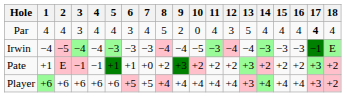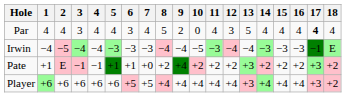 <table class="wikitable" style="text-align:center">
 <tr>
 <th>Hole</th>
 <th>1</th>
 <th>2</th>
 <th>3</th>
 <th>4</th>
 <th>5</th>
 <th>6</th>
 <th>7</th>
 <th>8</th>
 <th>9</th>
 <th>10</th>
 <th>11</th>
 <th>12</th>
 <th>13</th>
 <th>14</th>
 <th>15</th>
 <th>16</th>
 <th>17</th>
 <th>18</th>
 </tr>
 <tr>
 <td>Par</td>
 <td>4</td>
 <td>4</td>
 <td>3</td>
 <td>4</td>
 <td>4</td>
 <td>3</td>
 <td>4</td>
 <td>5</td>
 <td>2</td>
 <td>0</td>
 <td>4</td>
 <td>3</td>
 <td>5</td>
 <td>4</td>
 <td>4</td>
 <td>4</td>
 <td><strong>4</strong></td>
 <td>4</td>
 </tr>
 <tr>
 <td align=left> Irwin</td>
 <td>−4</td>
 <td style="background: Pink;">−5</td>
 <td style="background: PaleGreen;">−4</td>
 <td>−4</td>
 <td style="background: PaleGreen;">−3</td>
 <td>−3</td>
 <td>−3</td>
 <td style="background: Pink;">−4</td>
 <td>−4</td>
 <td>−5</td>
 <td style="background: PaleGreen;">−3</td>
 <td style="background: Pink;">−4</td>
 <td>−4</td>
 <td style="background: PaleGreen;">−3</td>
 <td>−3</td>
 <td>−3</td>
 <td style="background: Green;">−1</td>
 <td style="background: PaleGreen;">E</td>
 </tr>
 <tr>
 <td align=left> Pate</td>
 <td>+1</td>
 <td style="background: Pink;">E</td>
 <td style="background: Pink;">−1</td>
 <td>−1</td>
 <td style="background: Green;">+1</td>
 <td>+1</td>
 <td>+0</td>
 <td>+2</td>
-<td style="background: Green;">+3</td>
+<td style="background: Green;">+4</td>
 <td style="background: Pink;">+2</td>
 <td>+2</td>
 <td>+2</td>
 <td style="background: PaleGreen;">+3</td>
 <td style="background: Pink;">+2</td>
 <td>+2</td>
 <td>+2</td>
 <td style="background: PaleGreen;">+3</td>
 <td style="background: Pink;">+2</td>
 </tr>
 <tr>
 <td align=left> Player</td>
 <td style="background: PaleGreen;">+6</td>
 <td>+6</td>
 <td>+6</td>
 <td>+6</td>
 <td>+6</td>
 <td style="background: Pink;">+5</td>
 <td>+5</td>
 <td style="background: Pink;">+4</td>
 <td>+4</td>
 <td>+4</td>
 <td>+4</td>
 <td>+4</td>
 <td style="background: Pink;">+3</td>
 <td style="background: PaleGreen;">+4</td>
 <td>+4</td>
 <td>+4</td>
 <td style="background: Pink;">+3</td>
 <td style="background: Pink;">+2</td>
 </tr>
 </table>
